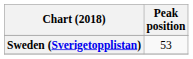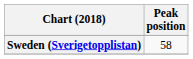 <table class="wikitable sortable plainrowheaders" style="text-align:center">
 <tr>
 <th scope="col">Chart (2018)</th>
 <th scope="col">Peak<br>position</th>
 </tr>
 <tr>
 </tr>
 <tr>
 </tr>
 <tr>
 </tr>
 <tr>
 <th scope="row">Sweden (<a href='#'>Sverigetopplistan</a>)</th>
-<td>53</td>
+<td>58</td>
 </tr>
 <tr>
 </tr>
 </table>
